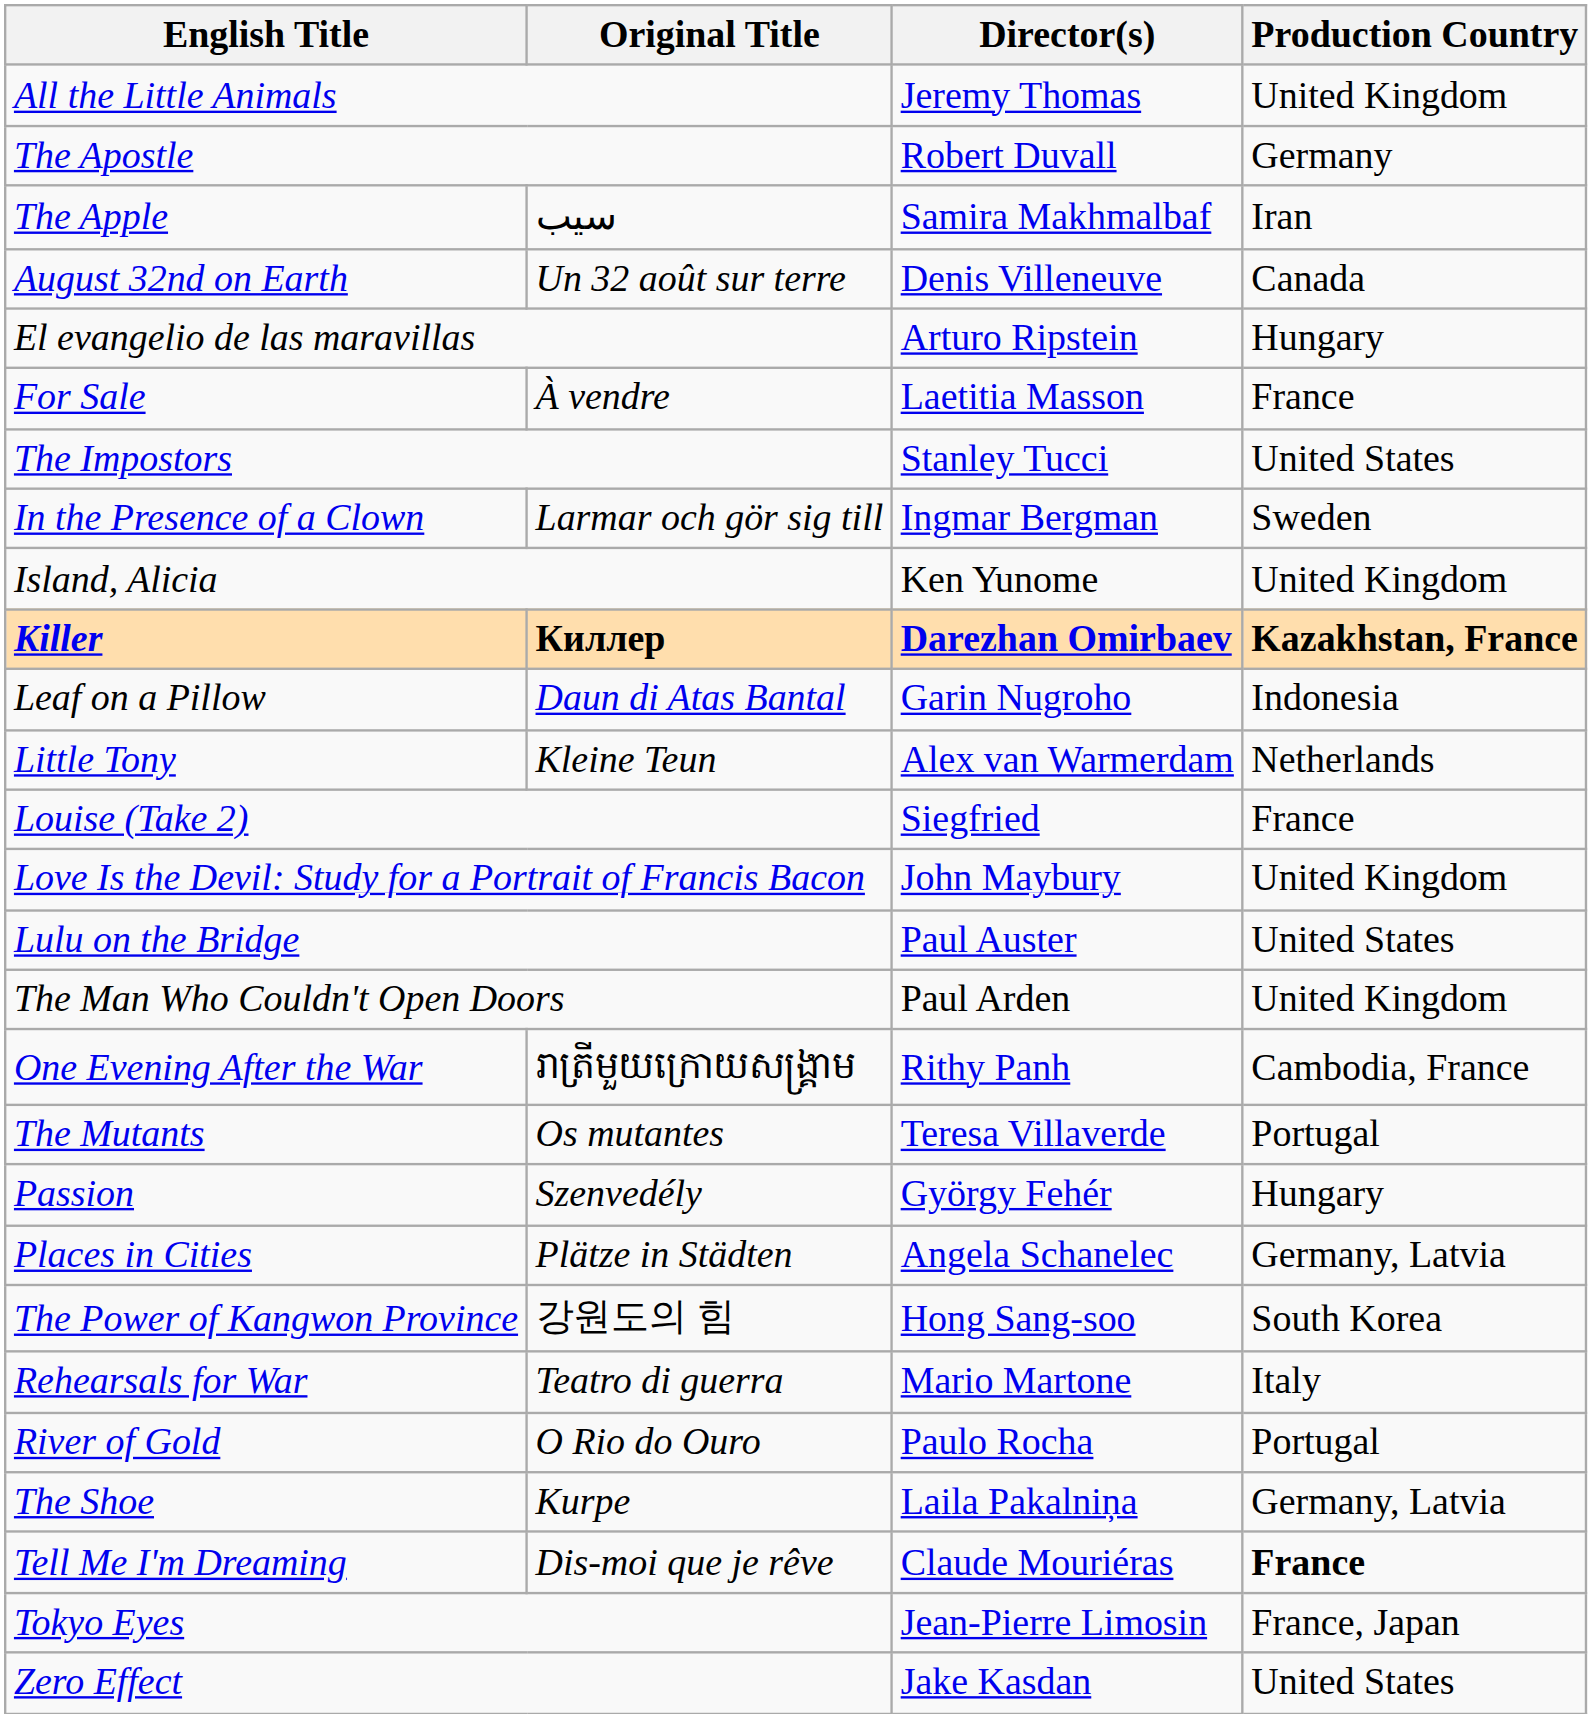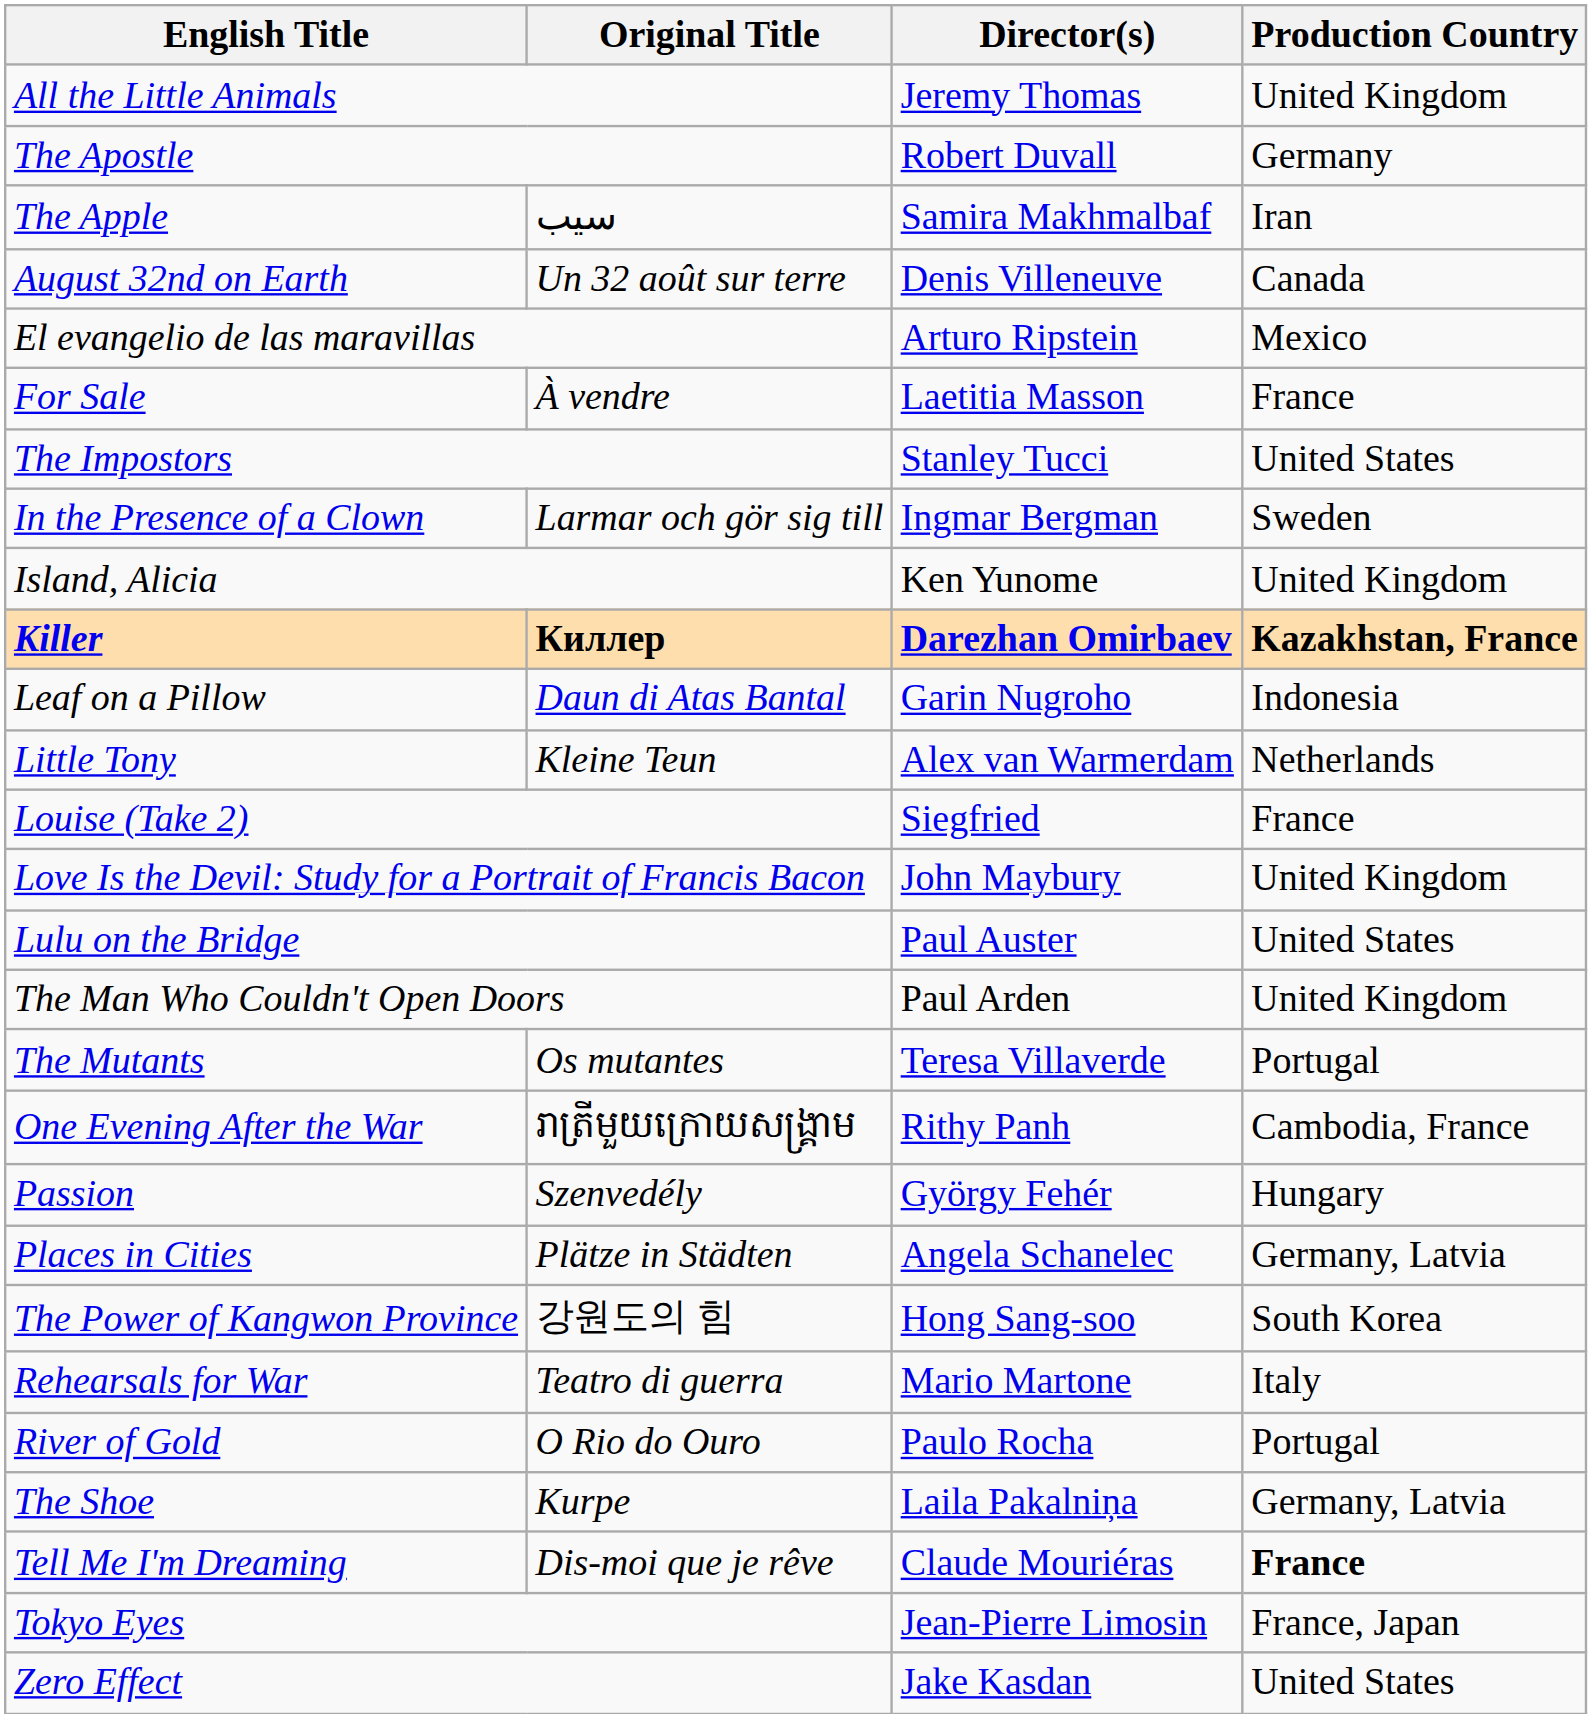 <table class="wikitable">
 <tr>
 <th>English Title</th>
 <th>Original Title</th>
 <th>Director(s)</th>
 <th>Production Country</th>
 </tr>
 <tr>
 <td colspan="2"><em><a href='#'>All the Little Animals</a></em></td>
 <td><a href='#'>Jeremy Thomas</a></td>
 <td>United Kingdom</td>
 </tr>
 <tr>
 <td colspan="2"><em><a href='#'>The Apostle</a></em></td>
 <td><a href='#'>Robert Duvall</a></td>
 <td>Germany</td>
 </tr>
 <tr>
 <td><em><a href='#'>The Apple</a></em></td>
 <td>سیب</td>
 <td><a href='#'>Samira Makhmalbaf</a></td>
 <td>Iran</td>
 </tr>
 <tr>
 <td><em><a href='#'>August 32nd on Earth</a></em></td>
 <td><em>Un 32 août sur terre</em></td>
 <td><a href='#'>Denis Villeneuve</a></td>
 <td>Canada</td>
 </tr>
 <tr>
 <td colspan="2"><em>El evangelio de las maravillas</em></td>
 <td><a href='#'>Arturo Ripstein</a></td>
-<td>Hungary</td>
+<td>Mexico</td>
 </tr>
 <tr>
 <td><em><a href='#'>For Sale</a></em></td>
 <td><em>À vendre</em></td>
 <td><a href='#'>Laetitia Masson</a></td>
 <td>France</td>
 </tr>
 <tr>
 <td colspan="2"><em><a href='#'>The Impostors</a></em></td>
 <td><a href='#'>Stanley Tucci</a></td>
 <td>United States</td>
 </tr>
 <tr>
 <td><em><a href='#'>In the Presence of a Clown</a></em></td>
 <td><em>Larmar och gör sig till</em></td>
 <td><a href='#'>Ingmar Bergman</a></td>
 <td>Sweden</td>
 </tr>
 <tr>
 <td colspan="2"><em>Island, Alicia</em></td>
 <td>Ken Yunome</td>
 <td>United Kingdom</td>
 </tr>
 <tr style="background:#FFDEAD;">
 <td><em><a href='#'><strong>Killer</strong></a></em></td>
 <td><strong>Киллер</strong></td>
 <td><strong><a href='#'>Darezhan Omirbaev</a></strong></td>
 <td><strong>Kazakhstan, France</strong></td>
 </tr>
 <tr>
 <td><em>Leaf on a Pillow</em></td>
 <td><em><a href='#'>Daun di Atas Bantal</a></em></td>
 <td><a href='#'>Garin Nugroho</a></td>
 <td>Indonesia</td>
 </tr>
 <tr>
 <td><em><a href='#'>Little Tony</a></em></td>
 <td><em>Kleine Teun</em></td>
 <td><a href='#'>Alex van Warmerdam</a></td>
 <td>Netherlands</td>
 </tr>
 <tr>
 <td colspan="2"><em><a href='#'>Louise (Take 2)</a></em></td>
 <td><a href='#'>Siegfried</a></td>
 <td>France</td>
 </tr>
 <tr>
 <td colspan="2"><em><a href='#'>Love Is the Devil: Study for a Portrait of Francis Bacon</a></em></td>
 <td><a href='#'>John Maybury</a></td>
 <td>United Kingdom</td>
 </tr>
 <tr>
 <td colspan="2"><em><a href='#'>Lulu on the Bridge</a></em></td>
 <td><a href='#'>Paul Auster</a></td>
 <td>United States</td>
 </tr>
 <tr>
 <td colspan="2"><em>The Man Who Couldn't Open Doors</em></td>
 <td>Paul Arden</td>
 <td>United Kingdom</td>
 </tr>
 <tr>
+<td><em><a href='#'>The Mutants</a></em></td>
+<td><em>Os mutantes</em></td>
+<td><a href='#'>Teresa Villaverde</a></td>
+<td>Portugal</td>
+</tr>
+<tr>
 <td><em><a href='#'>One Evening After the War</a></em></td>
 <td>រាត្រីមួយក្រោយសង្គ្រាម</td>
 <td><a href='#'>Rithy Panh</a></td>
 <td>Cambodia, France</td>
-</tr>
-<tr>
-<td><em><a href='#'>The Mutants</a></em></td>
-<td><em>Os mutantes</em></td>
-<td><a href='#'>Teresa Villaverde</a></td>
-<td>Portugal</td>
 </tr>
 <tr>
 <td><em><a href='#'>Passion</a></em></td>
 <td><em>Szenvedély</em></td>
 <td><a href='#'>György Fehér</a></td>
 <td>Hungary</td>
 </tr>
 <tr>
 <td><em><a href='#'>Places in Cities</a></em></td>
 <td><em>Plätze in Städten</em></td>
 <td><a href='#'>Angela Schanelec</a></td>
 <td>Germany, Latvia</td>
 </tr>
 <tr>
 <td><em><a href='#'>The Power of Kangwon Province</a></em></td>
 <td>강원도의 힘</td>
 <td><a href='#'>Hong Sang-soo</a></td>
 <td>South Korea</td>
 </tr>
 <tr>
 <td><em><a href='#'>Rehearsals for War</a></em></td>
 <td><em>Teatro di guerra</em></td>
 <td><a href='#'>Mario Martone</a></td>
 <td>Italy</td>
 </tr>
 <tr>
 <td><em><a href='#'>River of Gold</a></em></td>
 <td><em>O Rio do Ouro</em></td>
 <td><a href='#'>Paulo Rocha</a></td>
 <td>Portugal</td>
 </tr>
 <tr>
 <td><em><a href='#'>The Shoe</a></em></td>
 <td><em>Kurpe</em></td>
 <td><a href='#'>Laila Pakalniņa</a></td>
 <td>Germany, Latvia</td>
 </tr>
 <tr>
 <td><em><a href='#'>Tell Me I'm Dreaming</a></em></td>
 <td><em>Dis-moi que je rêve</em></td>
 <td><a href='#'>Claude Mouriéras</a></td>
 <td><strong>France</strong></td>
 </tr>
 <tr>
 <td colspan="2"><em><a href='#'>Tokyo Eyes</a></em></td>
 <td><a href='#'>Jean-Pierre Limosin</a></td>
 <td>France, Japan</td>
 </tr>
 <tr>
 <td colspan="2"><em><a href='#'>Zero Effect</a></em></td>
 <td><a href='#'>Jake Kasdan</a></td>
 <td>United States</td>
 </tr>
 </table>
